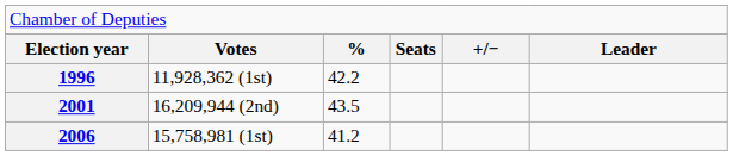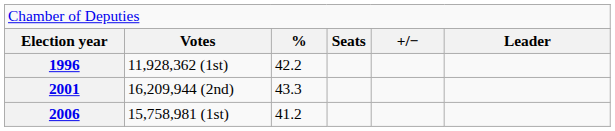 <table class=wikitable style="width:50%; border:1px #AAAAFF solid">
 <tr>
 <td colspan=6><a href='#'>Chamber of Deputies</a></td>
 </tr>
 <tr>
 <th width=13%>Election year</th>
 <th width=16%>Votes</th>
 <th width=6%>%</th>
 <th width=1%>Seats</th>
 <th width=8%>+/−</th>
 <th width=18%>Leader</th>
 </tr>
 <tr>
 <th><a href='#'>1996</a></th>
 <td>11,928,362 (1st)</td>
 <td>42.2</td>
 <td></td>
 <td></td>
 <td></td>
 </tr>
 <tr>
 <th><a href='#'>2001</a></th>
 <td>16,209,944 (2nd)</td>
-<td>43.5</td>
+<td>43.3</td>
 <td></td>
 <td></td>
 <td></td>
 </tr>
 <tr>
 <th><a href='#'>2006</a></th>
 <td>15,758,981 (1st)</td>
 <td>41.2</td>
 <td></td>
 <td></td>
 <td></td>
 </tr>
 </table>
